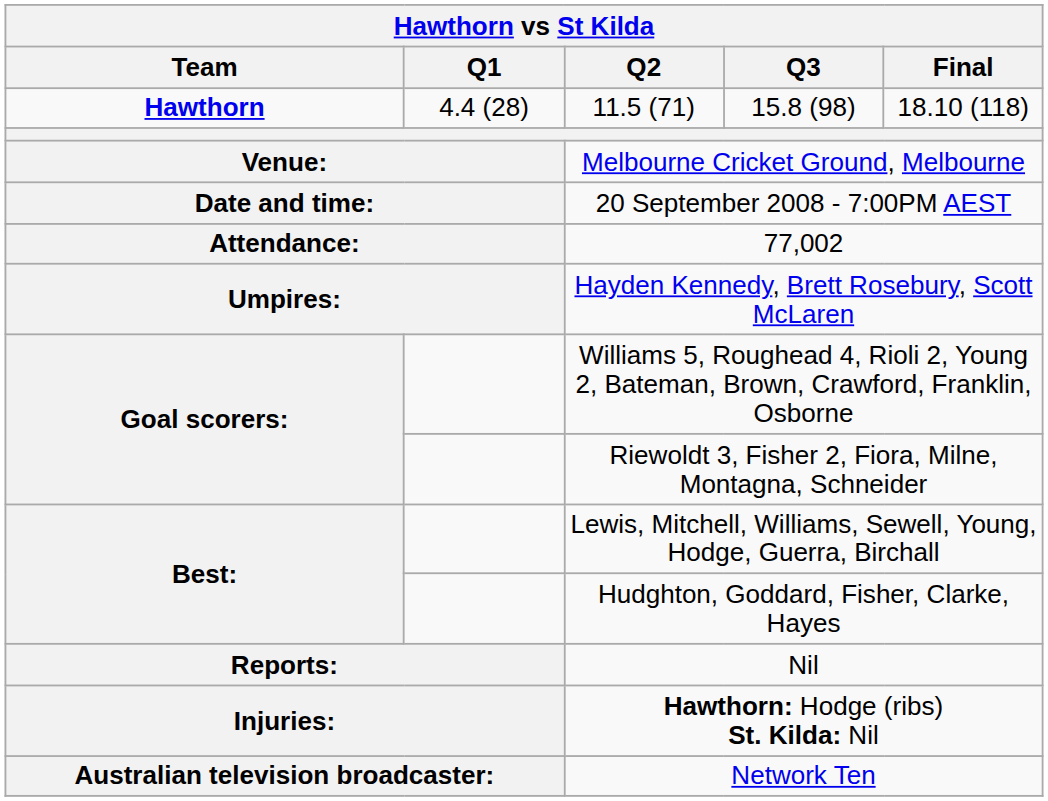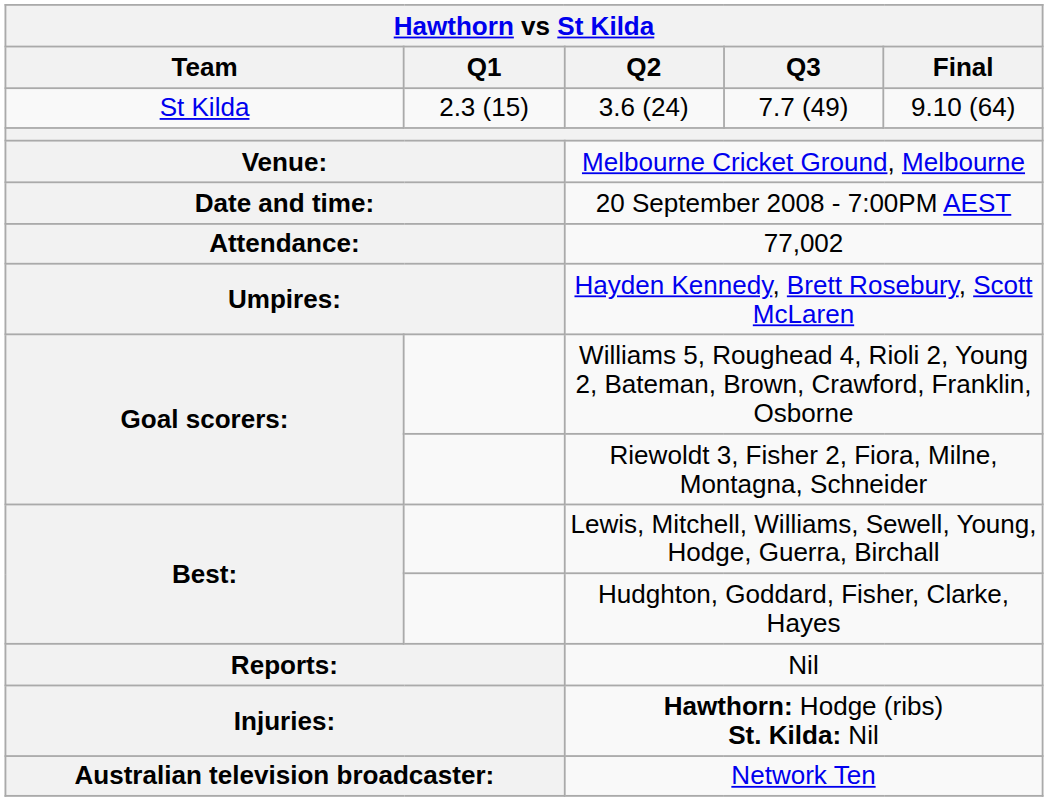 <table class="wikitable" style="font-size:90%; text-align:center; width:65%; margin:1em auto;">
 <tr>
 <th colspan="5"><strong><a href='#'>Hawthorn</a></strong> vs <a href='#'>St Kilda</a></th>
 </tr>
 <tr>
 <th width=25%>Team</th>
 <th width=10%>Q1</th>
 <th width=10%>Q2</th>
 <th width=10%>Q3</th>
 <th width=10%>Final</th>
 </tr>
 <tr>
-<td><strong><a href='#'>Hawthorn</a></strong></td>
-<td>4.4  (28)</td>
-<td>11.5 (71)</td>
-<td>15.8 (98)</td>
-<td>18.10 (118)</td>
+<td><a href='#'>St Kilda</a></td>
+<td>2.3 (15)</td>
+<td>3.6 (24)</td>
+<td>7.7 (49)</td>
+<td>9.10 (64)</td>
 </tr>
 <tr>
 <th colspan="5"></th>
 </tr>
 <tr>
 <th colspan="2">Venue:</th>
 <td colspan="3"><a href='#'>Melbourne Cricket Ground</a>, <a href='#'>Melbourne</a></td>
 </tr>
 <tr>
 <th colspan="2">Date and time:</th>
 <td colspan="3">20 September 2008 - 7:00PM <a href='#'>AEST</a></td>
 </tr>
 <tr>
 <th colspan="2">Attendance:</th>
 <td colspan="3">77,002</td>
 </tr>
 <tr>
 <th colspan="2">Umpires:</th>
 <td colspan="3"><a href='#'>Hayden Kennedy</a>, <a href='#'>Brett Rosebury</a>, <a href='#'>Scott McLaren</a></td>
 </tr>
 <tr>
 <th rowspan="2">Goal scorers:</th>
 <td><strong></strong></td>
 <td colspan="3">Williams 5, Roughead 4, Rioli 2, Young 2, Bateman, Brown, Crawford, Franklin, Osborne</td>
 </tr>
 <tr>
 <td></td>
 <td colspan="3">Riewoldt 3, Fisher 2, Fiora, Milne, Montagna, Schneider</td>
 </tr>
 <tr>
 <th rowspan="2">Best:</th>
 <td><strong></strong></td>
 <td colspan="3">Lewis, Mitchell, Williams, Sewell, Young, Hodge, Guerra, Birchall</td>
 </tr>
 <tr>
 <td></td>
 <td colspan="3">Hudghton, Goddard, Fisher, Clarke, Hayes</td>
 </tr>
 <tr>
 <th colspan="2">Reports:</th>
 <td colspan="3">Nil</td>
 </tr>
 <tr>
 <th colspan="2">Injuries:</th>
 <td colspan="3"><strong>Hawthorn:</strong> Hodge (ribs)<br><strong>St. Kilda:</strong> Nil</td>
 </tr>
 <tr>
 <th colspan="2">Australian television broadcaster:</th>
 <td colspan="3"><a href='#'>Network Ten</a></td>
 </tr>
 </table>
